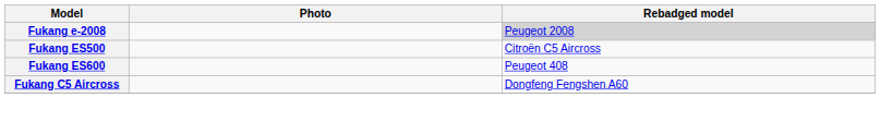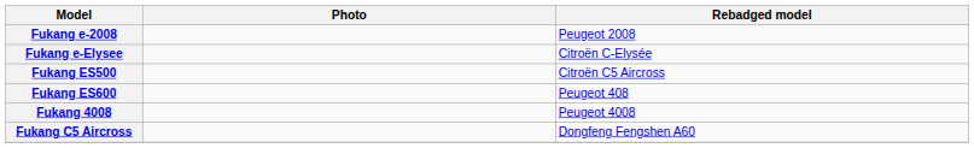 <table class="wikitable">
 <tr>
 <th width=10%>Model</th>
 <th width=30%>Photo</th>
 <th width=30%>Rebadged model</th>
 </tr>
 <tr>
 <th><a href='#'>Fukang e-2008</a></th>
 <td></td>
-<td style="background: lightgrey;"><a href='#'>Peugeot 2008</a></td>
+<td><a href='#'>Peugeot 2008</a></td>
+</tr>
+<tr>
+<th><a href='#'>Fukang e-Elysee</a></th>
+<td></td>
+<td><a href='#'>Citroën C-Elysée</a></td>
 </tr>
 <tr>
 <th><a href='#'>Fukang ES500</a></th>
 <td></td>
 <td><a href='#'>Citroën C5 Aircross</a></td>
 </tr>
 <tr>
 <th><a href='#'>Fukang ES600</a></th>
 <td></td>
 <td><a href='#'>Peugeot 408</a></td>
 </tr>
 <tr>
+<th><a href='#'>Fukang 4008</a></th>
+<td></td>
+<td><a href='#'>Peugeot 4008</a></td>
+</tr>
+<tr>
 <th><a href='#'>Fukang C5 Aircross</a></th>
 <td></td>
 <td><a href='#'>Dongfeng Fengshen A60</a></td>
 </tr>
 <tr>
 </tr>
 </table>
